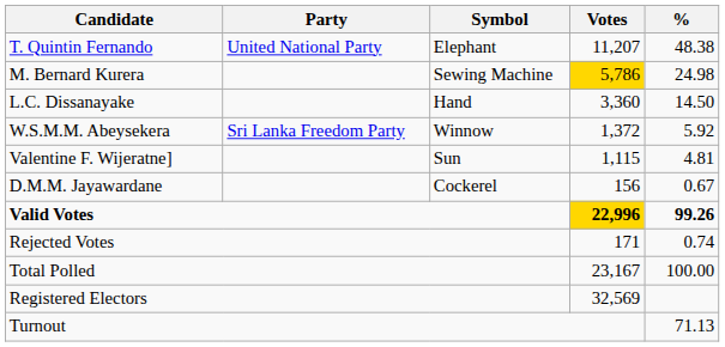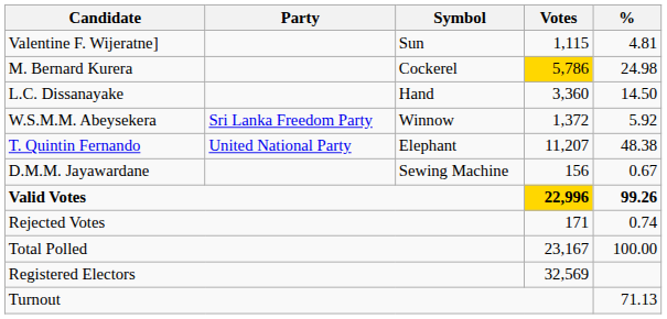 <table class="wikitable" border="1" style="text-align:right;">
 <tr>
 <th align=left width="190">Candidate</th>
 <th align=left width="180">Party</th>
 <th align=left width="120">Symbol</th>
 <th align=left width="60">Votes</th>
 <th align=left width="60">%</th>
 </tr>
 <tr>
-<td align=left><a href='#'>T. Quintin Fernando</a></td>
-<td align=left><a href='#'>United National Party</a></td>
-<td align=left>Elephant</td>
-<td>11,207</td>
-<td>48.38</td>
+<td align=left>Valentine F. Wijeratne]</td>
+<td></td>
+<td align=left>Sun</td>
+<td>1,115</td>
+<td>4.81</td>
 </tr>
 <tr>
 <td align=left>M. Bernard Kurera</td>
 <td></td>
-<td align=left>Sewing Machine</td>
+<td align=left>Cockerel</td>
 <td style="background: gold;">5,786</td>
 <td>24.98</td>
 </tr>
 <tr>
 <td align=left>L.C. Dissanayake</td>
 <td></td>
 <td align=left>Hand</td>
 <td>3,360</td>
 <td>14.50</td>
 </tr>
 <tr>
 <td align=left>W.S.M.M. Abeysekera</td>
 <td align=left><a href='#'>Sri Lanka Freedom Party</a></td>
 <td align=left>Winnow</td>
 <td>1,372</td>
 <td>5.92</td>
 </tr>
 <tr>
-<td align=left>Valentine F. Wijeratne]</td>
-<td></td>
-<td align=left>Sun</td>
-<td>1,115</td>
-<td>4.81</td>
+<td align=left><a href='#'>T. Quintin Fernando</a></td>
+<td align=left><a href='#'>United National Party</a></td>
+<td align=left>Elephant</td>
+<td>11,207</td>
+<td>48.38</td>
 </tr>
 <tr>
 <td align=left>D.M.M. Jayawardane</td>
 <td></td>
-<td align=left>Cockerel</td>
+<td align=left>Sewing Machine</td>
 <td>156</td>
 <td>0.67</td>
 </tr>
 <tr>
 <td align=left colspan=3><strong>Valid Votes</strong></td>
 <td style="background: gold;"><strong>22,996</strong></td>
 <td><strong>99.26</strong></td>
 </tr>
 <tr>
 <td align=left colspan=3>Rejected Votes</td>
 <td>171</td>
 <td>0.74</td>
 </tr>
 <tr>
 <td align=left colspan=3>Total Polled</td>
 <td>23,167</td>
 <td>100.00</td>
 </tr>
 <tr>
 <td align=left colspan=3>Registered Electors</td>
 <td>32,569</td>
 <td></td>
 </tr>
 <tr>
 <td align=left colspan=4>Turnout</td>
 <td>71.13</td>
 </tr>
 </table>
